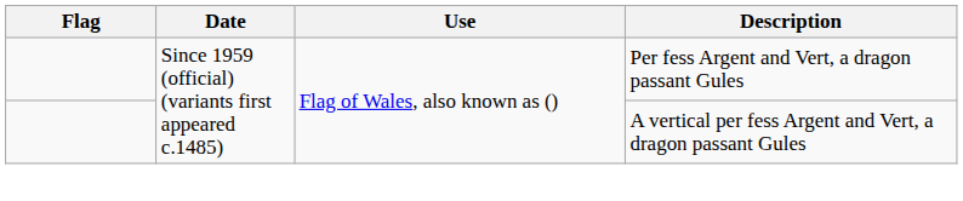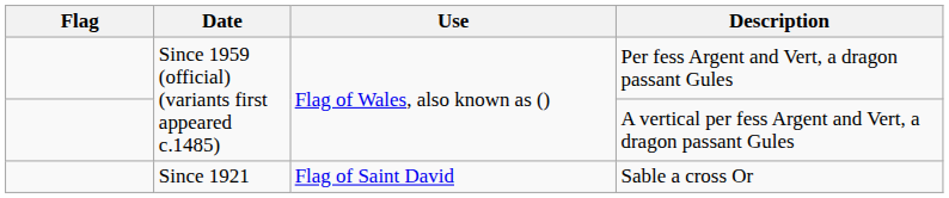 <table class="wikitable">
 <tr style="background:#efefef;">
 <th style="width:110px;">Flag</th>
 <th style="width:100px;">Date</th>
 <th style="width:250px;">Use</th>
 <th style="width:250px;">Description</th>
 </tr>
 <tr>
 <td></td>
 <td rowspan="2">Since 1959 (official)(variants first appeared c.1485)</td>
 <td rowspan="2"><a href='#'>Flag of Wales</a>, also known as  ()</td>
 <td>Per fess Argent and Vert, a dragon passant Gules</td>
 </tr>
 <tr>
 <td></td>
 <td>A vertical per fess Argent and Vert, a dragon passant Gules</td>
 </tr>
+<tr>
+<td></td>
+<td>Since 1921</td>
+<td><a href='#'>Flag of Saint David</a></td>
+<td>Sable a cross Or</td>
+</tr>
 </table>
